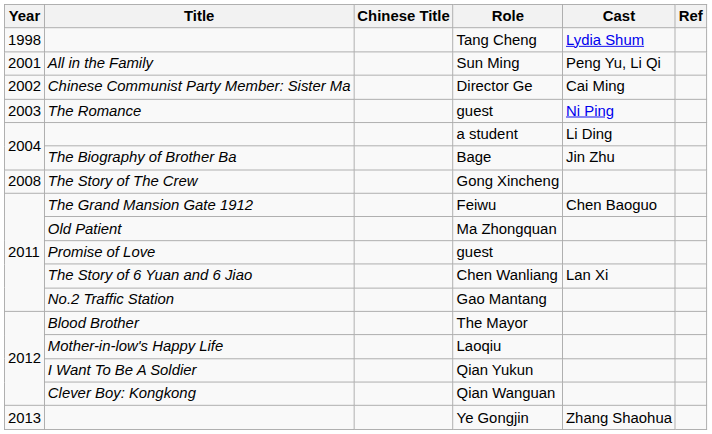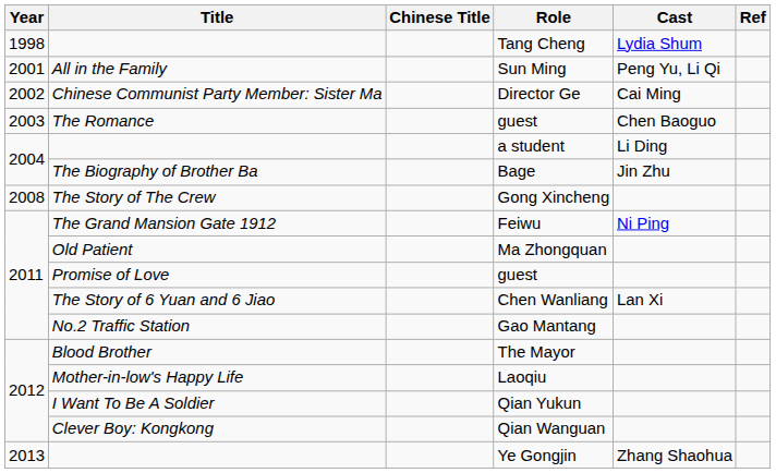 <table class="wikitable">
 <tr>
 <th>Year</th>
 <th>Title</th>
 <th>Chinese Title</th>
 <th>Role</th>
 <th>Cast</th>
 <th>Ref</th>
 </tr>
 <tr>
 <td>1998</td>
 <td></td>
 <td></td>
 <td>Tang Cheng</td>
 <td><a href='#'>Lydia Shum</a></td>
 <td></td>
 </tr>
 <tr>
 <td>2001</td>
 <td><em>All in the Family</em></td>
 <td></td>
 <td>Sun Ming</td>
 <td>Peng Yu, Li Qi</td>
 <td></td>
 </tr>
 <tr>
 <td>2002</td>
 <td><em>Chinese Communist Party Member: Sister Ma</em></td>
 <td></td>
 <td>Director Ge</td>
 <td>Cai Ming</td>
 <td></td>
 </tr>
 <tr>
 <td>2003</td>
 <td><em>The Romance</em></td>
 <td></td>
 <td>guest</td>
-<td><a href='#'>Ni Ping</a></td>
+<td>Chen Baoguo</td>
 <td></td>
 </tr>
 <tr>
 <td rowspan="2">2004</td>
 <td></td>
 <td></td>
 <td>a student</td>
 <td>Li Ding</td>
 <td></td>
 </tr>
 <tr>
 <td><em>The Biography of Brother Ba</em></td>
 <td></td>
 <td>Bage</td>
 <td>Jin Zhu</td>
 <td></td>
 </tr>
 <tr>
 <td>2008</td>
 <td><em>The Story of The Crew</em></td>
 <td></td>
 <td>Gong Xincheng</td>
 <td></td>
 <td></td>
 </tr>
 <tr>
 <td rowspan="5">2011</td>
 <td><em>The Grand Mansion Gate 1912</em></td>
 <td></td>
 <td>Feiwu</td>
-<td>Chen Baoguo</td>
+<td><a href='#'>Ni Ping</a></td>
 <td></td>
 </tr>
 <tr>
 <td><em>Old Patient</em></td>
 <td></td>
 <td>Ma Zhongquan</td>
 <td></td>
 <td></td>
 </tr>
 <tr>
 <td><em>Promise of Love</em></td>
 <td></td>
 <td>guest</td>
 <td></td>
 </tr>
 <tr>
 <td><em>The Story of 6 Yuan and 6 Jiao</em></td>
 <td></td>
 <td>Chen Wanliang</td>
 <td>Lan Xi</td>
 <td></td>
 </tr>
 <tr>
 <td><em>No.2 Traffic Station</em></td>
 <td></td>
 <td>Gao Mantang</td>
 <td></td>
 <td></td>
 </tr>
 <tr>
 <td rowspan="4">2012</td>
 <td><em>Blood Brother</em></td>
 <td></td>
 <td>The Mayor</td>
 <td></td>
 <td></td>
 </tr>
 <tr>
 <td><em>Mother-in-low's Happy Life</em></td>
 <td></td>
 <td>Laoqiu</td>
 <td></td>
 <td></td>
 </tr>
 <tr>
 <td><em>I Want To Be A Soldier</em></td>
 <td></td>
 <td>Qian Yukun</td>
 <td></td>
 <td></td>
 </tr>
 <tr>
 <td><em>Clever Boy: Kongkong</em></td>
 <td></td>
 <td>Qian Wanguan</td>
 <td></td>
 <td></td>
 </tr>
 <tr>
 <td rowspan="1">2013</td>
 <td></td>
 <td></td>
 <td>Ye Gongjin</td>
 <td>Zhang Shaohua</td>
 <td></td>
 </tr>
 </table>
